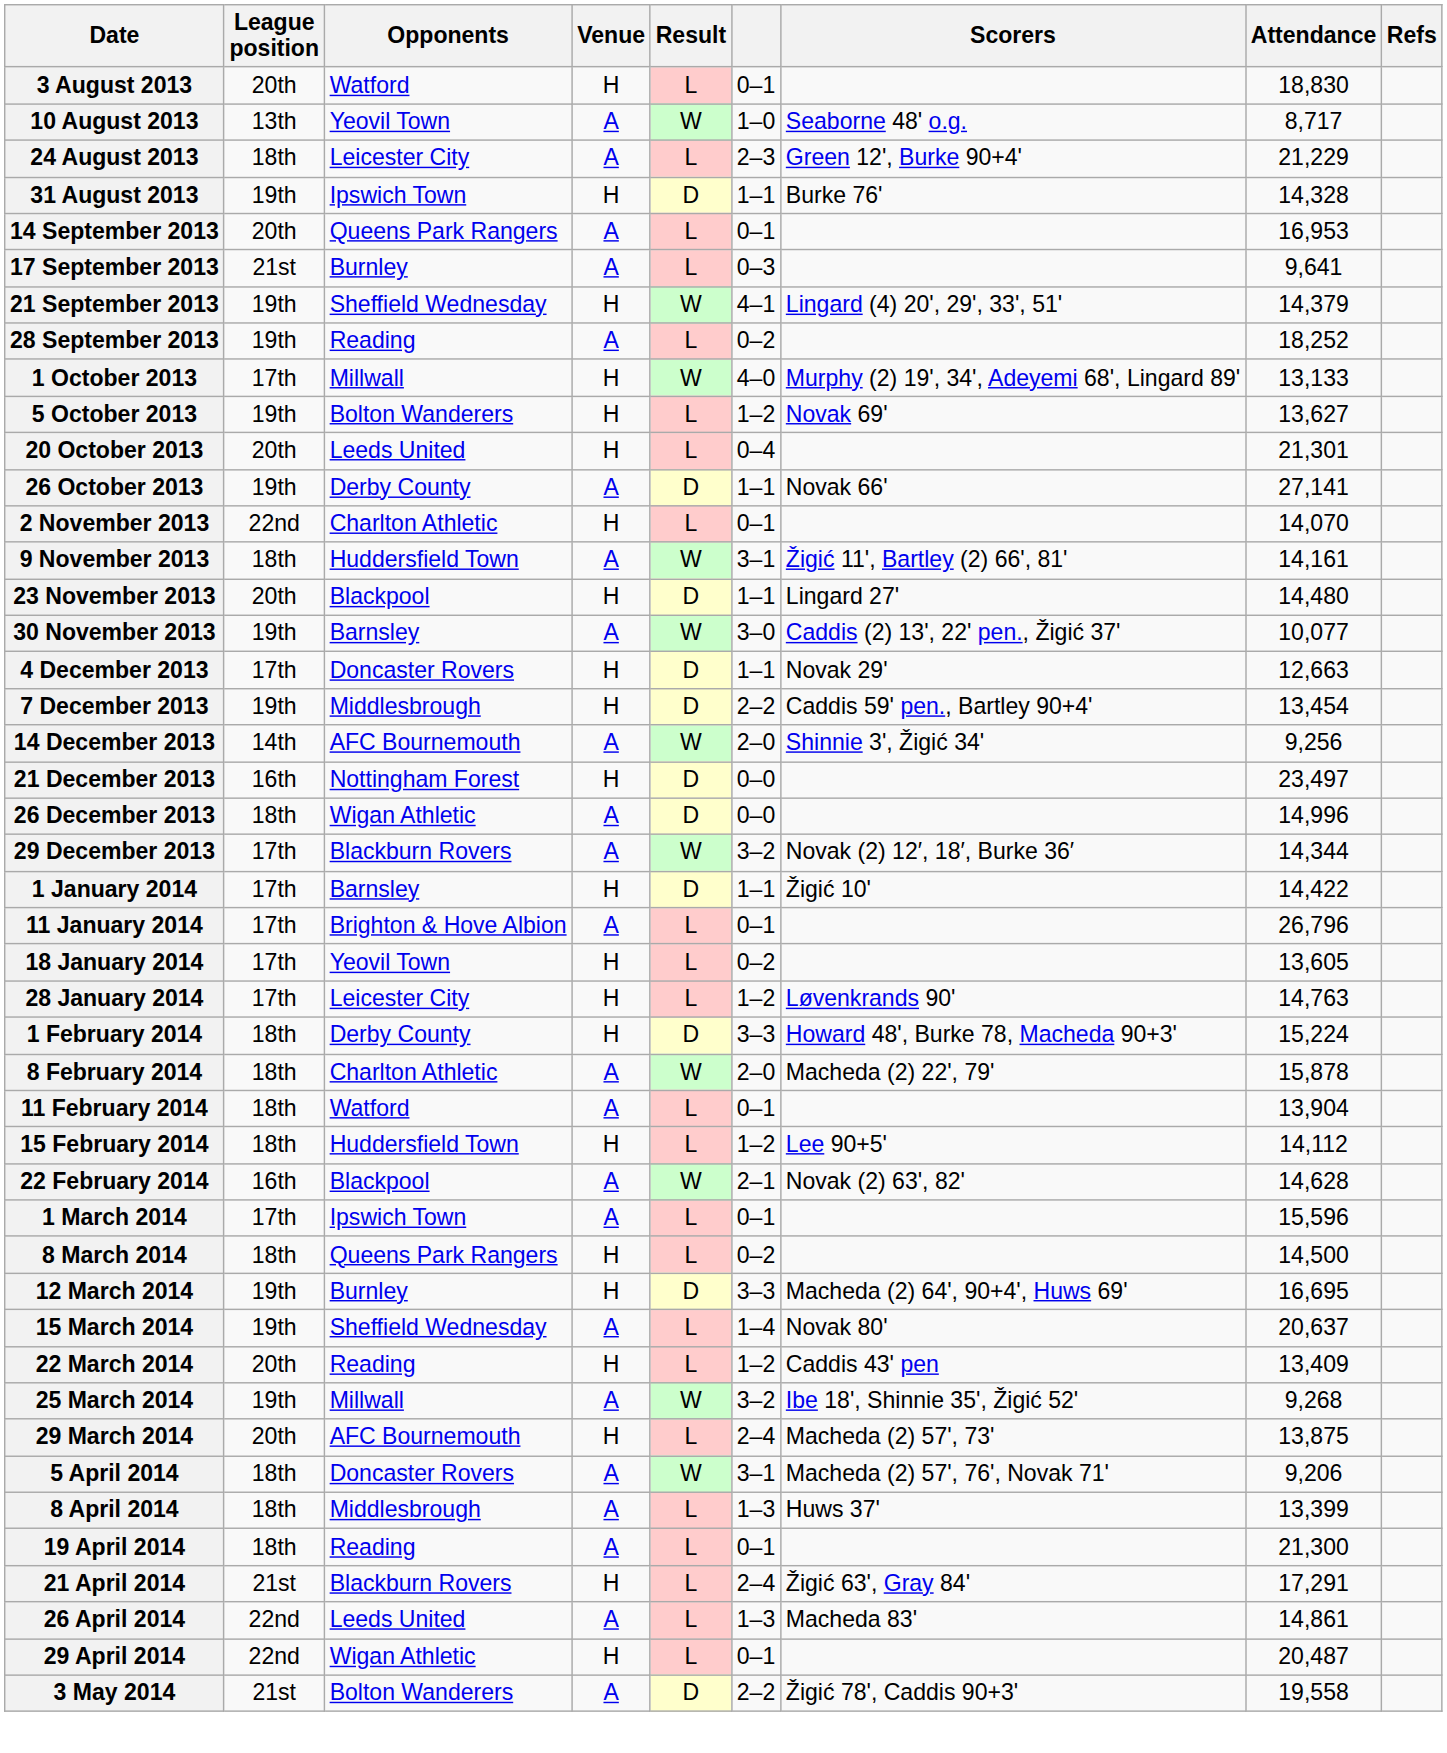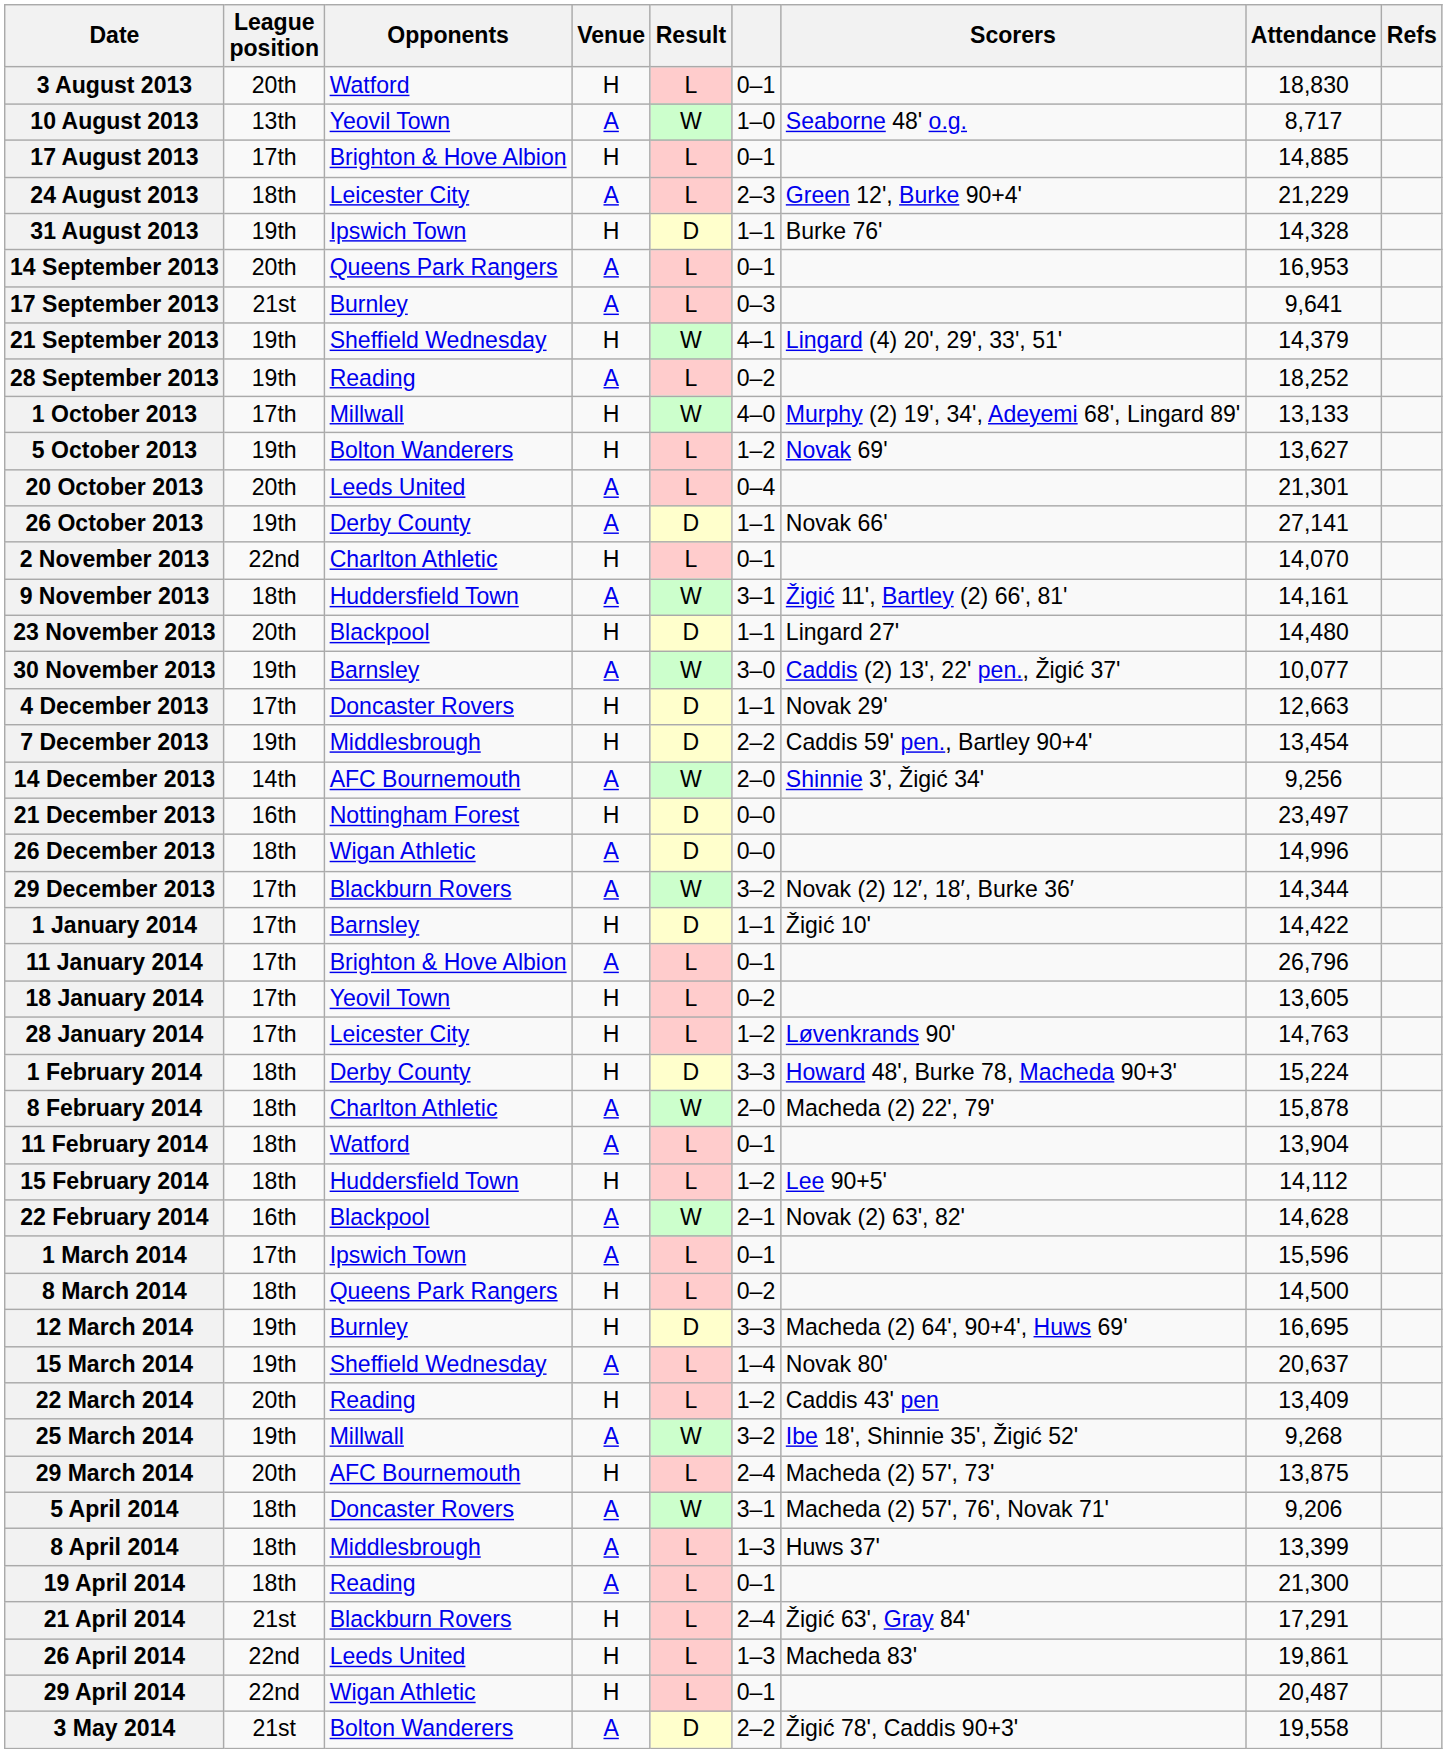 <table class="wikitable plainrowheaders" style="text-align:center">
 <tr>
 <th scope="col">Date</th>
 <th scope="col">League<br>position</th>
 <th scope="col">Opponents</th>
 <th scope="col">Venue</th>
 <th scope="col">Result</th>
 <th scope="col"></th>
 <th scope="col">Scorers</th>
 <th scope="col">Attendance</th>
 <th scope="col">Refs</th>
 </tr>
 <tr>
 <th scope="row">3 August 2013</th>
 <td>20th</td>
 <td align="left"><a href='#'>Watford</a></td>
 <td>H</td>
 <td style="background:#fcc">L</td>
 <td>0–1</td>
 <td></td>
 <td>18,830</td>
 <td></td>
 </tr>
 <tr>
 <th scope="row">10 August 2013</th>
 <td>13th</td>
 <td align="left"><a href='#'>Yeovil Town</a></td>
 <td><a href='#'>A</a></td>
 <td style="background:#cfc">W</td>
 <td>1–0</td>
 <td align="left"><a href='#'>Seaborne</a> 48' <a href='#'>o.g.</a></td>
 <td>8,717</td>
+<td></td>
+</tr>
+<tr>
+<th scope="row">17 August 2013</th>
+<td>17th</td>
+<td align="left"><a href='#'>Brighton & Hove Albion</a></td>
+<td>H</td>
+<td style="background:#fcc">L</td>
+<td>0–1</td>
+<td></td>
+<td>14,885</td>
 <td></td>
 </tr>
 <tr>
 <th scope="row">24 August 2013</th>
 <td>18th</td>
 <td align="left"><a href='#'>Leicester City</a></td>
 <td><a href='#'>A</a></td>
 <td style="background:#fcc">L</td>
 <td>2–3</td>
 <td align="left"><a href='#'>Green</a> 12', <a href='#'>Burke</a> 90+4'</td>
 <td>21,229</td>
 <td></td>
 </tr>
 <tr>
 <th scope="row">31 August 2013</th>
 <td>19th</td>
 <td align="left"><a href='#'>Ipswich Town</a></td>
 <td>H</td>
 <td style=background:#ffc>D</td>
 <td>1–1</td>
 <td align="left">Burke 76'</td>
 <td>14,328</td>
 <td></td>
 </tr>
 <tr>
 <th scope="row">14 September 2013</th>
 <td>20th</td>
 <td align="left"><a href='#'>Queens Park Rangers</a></td>
 <td><a href='#'>A</a></td>
 <td style="background:#fcc">L</td>
 <td>0–1</td>
 <td></td>
 <td>16,953</td>
 <td></td>
 </tr>
 <tr>
 <th scope="row">17 September 2013</th>
 <td>21st</td>
 <td align="left"><a href='#'>Burnley</a></td>
 <td><a href='#'>A</a></td>
 <td style="background:#fcc">L</td>
 <td>0–3</td>
 <td></td>
 <td>9,641</td>
 <td></td>
 </tr>
 <tr>
 <th scope="row">21 September 2013</th>
 <td>19th</td>
 <td align="left"><a href='#'>Sheffield Wednesday</a></td>
 <td>H</td>
 <td style="background:#cfc">W</td>
 <td>4–1</td>
 <td align="left"><a href='#'>Lingard</a> (4) 20', 29', 33', 51'</td>
 <td>14,379</td>
 <td></td>
 </tr>
 <tr>
 <th scope="row">28 September 2013</th>
 <td>19th</td>
 <td align="left"><a href='#'>Reading</a></td>
 <td><a href='#'>A</a></td>
 <td style="background:#fcc">L</td>
 <td>0–2</td>
 <td></td>
 <td>18,252</td>
 <td></td>
 </tr>
 <tr>
 <th scope="row">1 October 2013</th>
 <td>17th</td>
 <td align="left"><a href='#'>Millwall</a></td>
 <td>H</td>
 <td style="background:#cfc">W</td>
 <td>4–0</td>
 <td align="left"><a href='#'>Murphy</a> (2) 19', 34', <a href='#'>Adeyemi</a> 68', Lingard 89'</td>
 <td>13,133</td>
 <td></td>
 </tr>
 <tr>
 <th scope="row">5 October 2013</th>
 <td>19th</td>
 <td align="left"><a href='#'>Bolton Wanderers</a></td>
 <td>H</td>
 <td style="background:#fcc">L</td>
 <td>1–2</td>
 <td align="left"><a href='#'>Novak</a> 69'</td>
 <td>13,627</td>
 <td></td>
 </tr>
 <tr>
 <th scope="row">20 October 2013</th>
 <td>20th</td>
 <td align="left"><a href='#'>Leeds United</a></td>
-<td>H</td>
+<td><a href='#'>A</a></td>
 <td style="background:#fcc">L</td>
 <td>0–4</td>
 <td></td>
 <td>21,301</td>
 <td></td>
 </tr>
 <tr>
 <th scope="row">26 October 2013</th>
 <td>19th</td>
 <td align="left"><a href='#'>Derby County</a></td>
 <td><a href='#'>A</a></td>
 <td style="background:#ffc">D</td>
 <td>1–1</td>
 <td align="left">Novak 66'</td>
 <td>27,141</td>
 <td></td>
 </tr>
 <tr>
 <th scope="row">2 November 2013</th>
 <td>22nd</td>
 <td align="left"><a href='#'>Charlton Athletic</a></td>
 <td>H</td>
 <td style="background:#fcc">L</td>
 <td>0–1</td>
 <td></td>
 <td>14,070</td>
 <td></td>
 </tr>
 <tr>
 <th scope="row">9 November 2013</th>
 <td>18th</td>
 <td align="left"><a href='#'>Huddersfield Town</a></td>
 <td><a href='#'>A</a></td>
 <td style="background:#cfc">W</td>
 <td>3–1</td>
 <td align="left"><a href='#'>Žigić</a> 11', <a href='#'>Bartley</a> (2) 66', 81'</td>
 <td>14,161</td>
 <td></td>
 </tr>
 <tr>
 <th scope="row">23 November 2013</th>
 <td>20th</td>
 <td align="left"><a href='#'>Blackpool</a></td>
 <td>H</td>
 <td style="background:#ffc">D</td>
 <td>1–1</td>
 <td align="left">Lingard 27'</td>
 <td>14,480</td>
 <td></td>
 </tr>
 <tr>
 <th scope="row">30 November 2013</th>
 <td>19th</td>
 <td align="left"><a href='#'>Barnsley</a></td>
 <td><a href='#'>A</a></td>
 <td style="background:#cfc">W</td>
 <td>3–0</td>
 <td align="left"><a href='#'>Caddis</a> (2) 13', 22' <a href='#'>pen.</a>, Žigić 37'</td>
 <td>10,077</td>
 <td></td>
 </tr>
 <tr>
 <th scope="row">4 December 2013</th>
 <td>17th</td>
 <td align="left"><a href='#'>Doncaster Rovers</a></td>
 <td>H</td>
 <td style="background:#ffc">D</td>
 <td>1–1</td>
 <td align="left">Novak 29'</td>
 <td>12,663</td>
 <td></td>
 </tr>
 <tr>
 <th scope="row">7 December 2013</th>
 <td>19th</td>
 <td align="left"><a href='#'>Middlesbrough</a></td>
 <td>H</td>
 <td style="background:#ffc">D</td>
 <td>2–2</td>
 <td align="left">Caddis 59' <a href='#'>pen.</a>, Bartley 90+4'</td>
 <td>13,454</td>
 <td></td>
 </tr>
 <tr>
 <th scope="row">14 December 2013</th>
 <td>14th</td>
 <td align="left"><a href='#'>AFC Bournemouth</a></td>
 <td><a href='#'>A</a></td>
 <td style="background:#cfc">W</td>
 <td>2–0</td>
 <td align="left"><a href='#'>Shinnie</a> 3', Žigić 34'</td>
 <td>9,256</td>
 <td></td>
 </tr>
 <tr>
 <th scope="row">21 December 2013</th>
 <td>16th</td>
 <td align="left"><a href='#'>Nottingham Forest</a></td>
 <td>H</td>
 <td style="background:#ffc">D</td>
 <td>0–0</td>
 <td></td>
 <td>23,497</td>
 <td></td>
 </tr>
 <tr>
 <th scope="row">26 December 2013</th>
 <td>18th</td>
 <td align="left"><a href='#'>Wigan Athletic</a></td>
 <td><a href='#'>A</a></td>
 <td style="background:#ffc">D</td>
 <td>0–0</td>
 <td></td>
 <td>14,996</td>
 <td></td>
 </tr>
 <tr>
 <th scope="row">29 December 2013</th>
 <td>17th</td>
 <td align="left"><a href='#'>Blackburn Rovers</a></td>
 <td><a href='#'>A</a></td>
 <td style="background:#cfc">W</td>
 <td>3–2</td>
 <td align="left">Novak (2) 12′, 18′, Burke 36′</td>
 <td>14,344</td>
 <td></td>
 </tr>
 <tr>
 <th scope="row">1 January 2014</th>
 <td>17th</td>
 <td align="left"><a href='#'>Barnsley</a></td>
 <td>H</td>
 <td style="background:#ffc">D</td>
 <td>1–1</td>
 <td align="left">Žigić 10'</td>
 <td>14,422</td>
 <td></td>
 </tr>
 <tr>
 <th scope="row">11 January 2014</th>
 <td>17th</td>
 <td align="left"><a href='#'>Brighton & Hove Albion</a></td>
 <td><a href='#'>A</a></td>
 <td style="background:#fcc">L</td>
 <td>0–1</td>
 <td></td>
 <td>26,796</td>
 <td></td>
 </tr>
 <tr>
 <th scope="row">18 January 2014</th>
 <td>17th</td>
 <td align="left"><a href='#'>Yeovil Town</a></td>
 <td>H</td>
 <td style="background:#fcc">L</td>
 <td>0–2</td>
 <td></td>
 <td>13,605</td>
 <td></td>
 </tr>
 <tr>
 <th scope="row">28 January 2014</th>
 <td>17th</td>
 <td align="left"><a href='#'>Leicester City</a></td>
 <td>H</td>
 <td style="background:#fcc">L</td>
 <td>1–2</td>
 <td align="left"><a href='#'>Løvenkrands</a> 90'</td>
 <td>14,763</td>
 <td></td>
 </tr>
 <tr>
 <th scope="row">1 February 2014</th>
 <td>18th</td>
 <td align="left"><a href='#'>Derby County</a></td>
 <td>H</td>
 <td style="background:#ffc">D</td>
 <td>3–3</td>
 <td align="left"><a href='#'>Howard</a> 48', Burke 78, <a href='#'>Macheda</a> 90+3'</td>
 <td>15,224</td>
 <td></td>
 </tr>
 <tr>
 <th scope="row">8 February 2014</th>
 <td>18th</td>
 <td align="left"><a href='#'>Charlton Athletic</a></td>
 <td><a href='#'>A</a></td>
 <td style="background:#cfc">W</td>
 <td>2–0</td>
 <td align="left">Macheda (2) 22', 79'</td>
 <td>15,878</td>
 <td></td>
 </tr>
 <tr>
 <th scope="row">11 February 2014</th>
 <td>18th</td>
 <td align="left"><a href='#'>Watford</a></td>
 <td><a href='#'>A</a></td>
 <td style="background:#fcc">L</td>
 <td>0–1</td>
 <td></td>
 <td>13,904</td>
 <td></td>
 </tr>
 <tr>
 <th scope="row">15 February 2014</th>
 <td>18th</td>
 <td align="left"><a href='#'>Huddersfield Town</a></td>
 <td>H</td>
 <td style="background:#fcc">L</td>
 <td>1–2</td>
 <td align="left"><a href='#'>Lee</a> 90+5'</td>
 <td>14,112</td>
 <td></td>
 </tr>
 <tr>
 <th scope="row">22 February 2014</th>
 <td>16th</td>
 <td align="left"><a href='#'>Blackpool</a></td>
 <td><a href='#'>A</a></td>
 <td style="background:#cfc">W</td>
 <td>2–1</td>
 <td align="left">Novak (2) 63', 82'</td>
 <td>14,628</td>
 <td></td>
 </tr>
 <tr>
 <th scope="row">1 March 2014</th>
 <td>17th</td>
 <td align="left"><a href='#'>Ipswich Town</a></td>
 <td><a href='#'>A</a></td>
 <td style="background:#fcc">L</td>
 <td>0–1</td>
 <td></td>
 <td>15,596</td>
 <td></td>
 </tr>
 <tr>
 <th scope="row">8 March 2014</th>
 <td>18th</td>
 <td align="left"><a href='#'>Queens Park Rangers</a></td>
 <td>H</td>
 <td style="background:#fcc">L</td>
 <td>0–2</td>
 <td></td>
 <td>14,500</td>
 <td></td>
 </tr>
 <tr>
 <th scope="row">12 March 2014</th>
 <td>19th</td>
 <td align="left"><a href='#'>Burnley</a></td>
 <td>H</td>
 <td style="background:#ffc">D</td>
 <td>3–3</td>
 <td align="left">Macheda (2) 64', 90+4', <a href='#'>Huws</a> 69'</td>
 <td>16,695</td>
 <td></td>
 </tr>
 <tr>
 <th scope="row">15 March 2014</th>
 <td>19th</td>
 <td align="left"><a href='#'>Sheffield Wednesday</a></td>
 <td><a href='#'>A</a></td>
 <td style="background:#fcc">L</td>
 <td>1–4</td>
 <td align="left">Novak 80'</td>
 <td>20,637</td>
 <td></td>
 </tr>
 <tr>
 <th scope="row">22 March 2014</th>
 <td>20th</td>
 <td align="left"><a href='#'>Reading</a></td>
 <td>H</td>
 <td style="background:#fcc">L</td>
 <td>1–2</td>
 <td align="left">Caddis 43' <a href='#'>pen</a></td>
 <td>13,409</td>
 <td></td>
 </tr>
 <tr>
 <th scope="row">25 March 2014</th>
 <td>19th</td>
 <td align="left"><a href='#'>Millwall</a></td>
 <td><a href='#'>A</a></td>
 <td style="background:#cfc">W</td>
 <td>3–2</td>
 <td align="left"><a href='#'>Ibe</a> 18', Shinnie 35', Žigić 52'</td>
 <td>9,268</td>
 <td></td>
 </tr>
 <tr>
 <th scope="row">29 March 2014</th>
 <td>20th</td>
 <td align="left"><a href='#'>AFC Bournemouth</a></td>
 <td>H</td>
 <td style="background:#fcc">L</td>
 <td>2–4</td>
 <td align="left">Macheda (2) 57', 73'</td>
 <td>13,875</td>
 <td></td>
 </tr>
 <tr>
 <th scope="row">5 April 2014</th>
 <td>18th</td>
 <td align="left"><a href='#'>Doncaster Rovers</a></td>
 <td><a href='#'>A</a></td>
 <td style="background:#cfc">W</td>
 <td>3–1</td>
 <td align="left">Macheda (2) 57', 76', Novak 71'</td>
 <td>9,206</td>
 <td></td>
 </tr>
 <tr>
 <th scope="row">8 April 2014</th>
 <td>18th</td>
 <td align="left"><a href='#'>Middlesbrough</a></td>
 <td><a href='#'>A</a></td>
 <td style="background:#fcc">L</td>
 <td>1–3</td>
 <td align="left">Huws 37'</td>
 <td>13,399</td>
 <td></td>
 </tr>
 <tr>
 <th scope="row">19 April 2014</th>
 <td>18th</td>
 <td align="left"><a href='#'>Reading</a></td>
 <td><a href='#'>A</a></td>
 <td style="background:#fcc">L</td>
 <td>0–1</td>
 <td></td>
 <td>21,300</td>
 <td></td>
 </tr>
 <tr>
 <th scope="row">21 April 2014</th>
 <td>21st</td>
 <td align="left"><a href='#'>Blackburn Rovers</a></td>
 <td>H</td>
 <td style="background:#fcc">L</td>
 <td>2–4</td>
 <td align="left">Žigić 63', <a href='#'>Gray</a> 84'</td>
 <td>17,291</td>
 <td></td>
 </tr>
 <tr>
 <th scope="row">26 April 2014</th>
 <td>22nd</td>
 <td align="left"><a href='#'>Leeds United</a></td>
-<td><a href='#'>A</a></td>
+<td>H</td>
 <td style="background:#fcc">L</td>
 <td>1–3</td>
 <td align="left">Macheda 83'</td>
-<td>14,861</td>
+<td>19,861</td>
 <td></td>
 </tr>
 <tr>
 <th scope="row">29 April 2014</th>
 <td>22nd</td>
 <td align="left"><a href='#'>Wigan Athletic</a></td>
 <td>H</td>
 <td style="background:#fcc">L</td>
 <td>0–1</td>
 <td></td>
 <td>20,487</td>
 <td></td>
 </tr>
 <tr>
 <th scope="row">3 May 2014</th>
 <td>21st</td>
 <td align="left"><a href='#'>Bolton Wanderers</a></td>
 <td><a href='#'>A</a></td>
 <td style="background:#ffc">D</td>
 <td>2–2</td>
 <td align="left">Žigić 78', Caddis 90+3'</td>
 <td>19,558</td>
 <td></td>
 </tr>
 </table>
